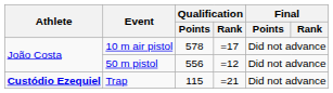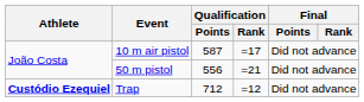 <table class="wikitable" style="font-size:90%">
 <tr>
 <th rowspan="2">Athlete</th>
 <th rowspan="2">Event</th>
 <th colspan=2>Qualification</th>
 <th colspan=2>Final</th>
 </tr>
 <tr style="font-size:95%">
 <th>Points</th>
 <th>Rank</th>
 <th>Points</th>
 <th>Rank</th>
 </tr>
 <tr align=center>
 <td align=left rowspan=2><a href='#'>João Costa</a></td>
 <td align=left><a href='#'>10 m air pistol</a></td>
-<td>578</td>
+<td>587</td>
 <td>=17</td>
 <td colspan=2>Did not advance</td>
 </tr>
 <tr align=center>
 <td align=left><a href='#'>50 m pistol</a></td>
 <td>556</td>
-<td>=12</td>
+<td>=21</td>
 <td colspan=2>Did not advance</td>
 </tr>
 <tr align=center>
 <td align=left><strong><a href='#'>Custódio Ezequiel</a></strong></td>
 <td align=left><a href='#'>Trap</a></td>
-<td>115</td>
-<td>=21</td>
+<td>712</td>
+<td>=12</td>
 <td colspan=2>Did not advance</td>
 </tr>
 </table>
